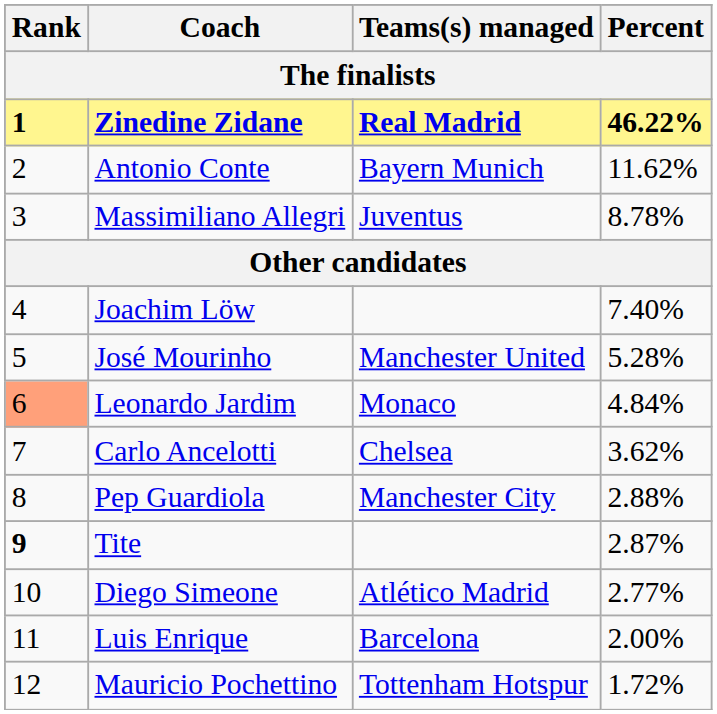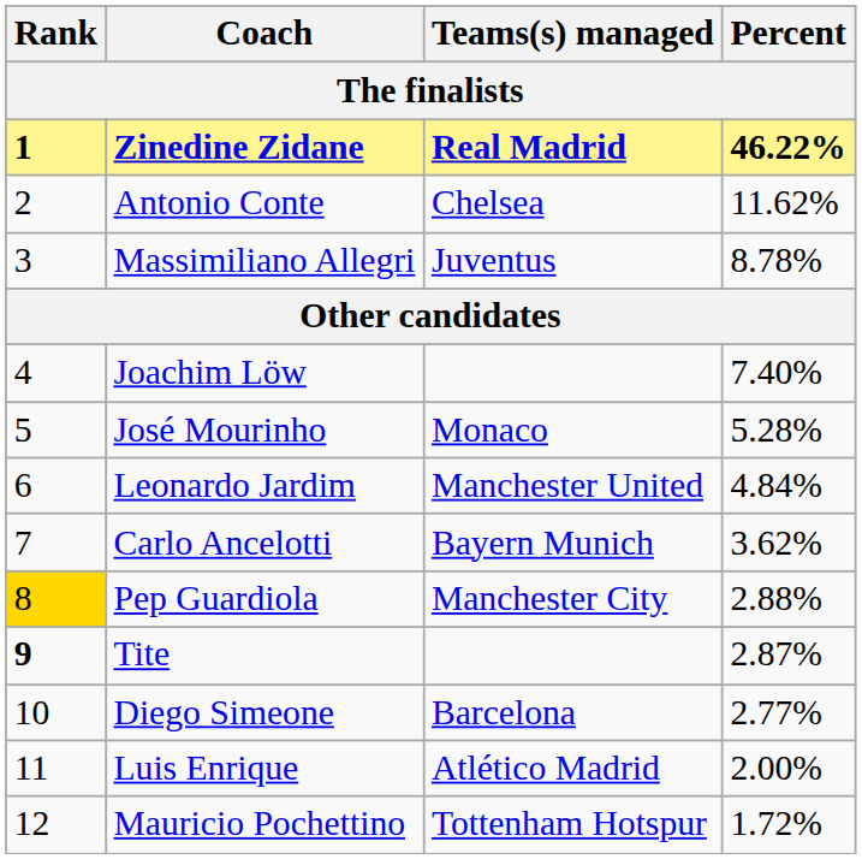 <table class="wikitable">
 <tr>
 <th>Rank</th>
 <th>Coach</th>
 <th>Teams(s) managed</th>
 <th>Percent</th>
 </tr>
 <tr>
 <th colspan="4">The finalists</th>
 </tr>
 <tr style="background-color: #FFF68F; font-weight: bold;">
 <td>1</td>
 <td> <a href='#'>Zinedine Zidane</a></td>
 <td> <a href='#'>Real Madrid</a></td>
 <td>46.22%</td>
 </tr>
 <tr>
 <td>2</td>
 <td> <a href='#'>Antonio Conte</a></td>
-<td> <a href='#'>Bayern Munich</a></td>
+<td> <a href='#'>Chelsea</a></td>
 <td>11.62%</td>
 </tr>
 <tr>
 <td>3</td>
 <td> <a href='#'>Massimiliano Allegri</a></td>
 <td> <a href='#'>Juventus</a></td>
 <td>8.78%</td>
 </tr>
 <tr>
 <th colspan="4">Other candidates</th>
 </tr>
 <tr>
 <td>4</td>
 <td> <a href='#'>Joachim Löw</a></td>
 <td></td>
 <td>7.40%</td>
 </tr>
 <tr>
 <td>5</td>
 <td> <a href='#'>José Mourinho</a></td>
-<td> <a href='#'>Manchester United</a></td>
+<td> <a href='#'>Monaco</a></td>
 <td>5.28%</td>
 </tr>
 <tr>
-<td style="background: lightsalmon;">6</td>
+<td>6</td>
 <td> <a href='#'>Leonardo Jardim</a></td>
-<td> <a href='#'>Monaco</a></td>
+<td> <a href='#'>Manchester United</a></td>
 <td>4.84%</td>
 </tr>
 <tr>
 <td>7</td>
 <td> <a href='#'>Carlo Ancelotti</a></td>
-<td> <a href='#'>Chelsea</a></td>
+<td> <a href='#'>Bayern Munich</a></td>
 <td>3.62%</td>
 </tr>
 <tr>
-<td>8</td>
+<td style="background: gold;">8</td>
 <td> <a href='#'>Pep Guardiola</a></td>
 <td> <a href='#'>Manchester City</a></td>
 <td>2.88%</td>
 </tr>
 <tr>
 <td><strong>9</strong></td>
 <td> <a href='#'>Tite</a></td>
 <td></td>
 <td>2.87%</td>
 </tr>
 <tr>
 <td>10</td>
 <td> <a href='#'>Diego Simeone</a></td>
-<td> <a href='#'>Atlético Madrid</a></td>
+<td> <a href='#'>Barcelona</a></td>
 <td>2.77%</td>
 </tr>
 <tr>
 <td>11</td>
 <td> <a href='#'>Luis Enrique</a></td>
-<td> <a href='#'>Barcelona</a></td>
+<td> <a href='#'>Atlético Madrid</a></td>
 <td>2.00%</td>
 </tr>
 <tr>
 <td>12</td>
 <td> <a href='#'>Mauricio Pochettino</a></td>
 <td> <a href='#'>Tottenham Hotspur</a></td>
 <td>1.72%</td>
 </tr>
 </table>
